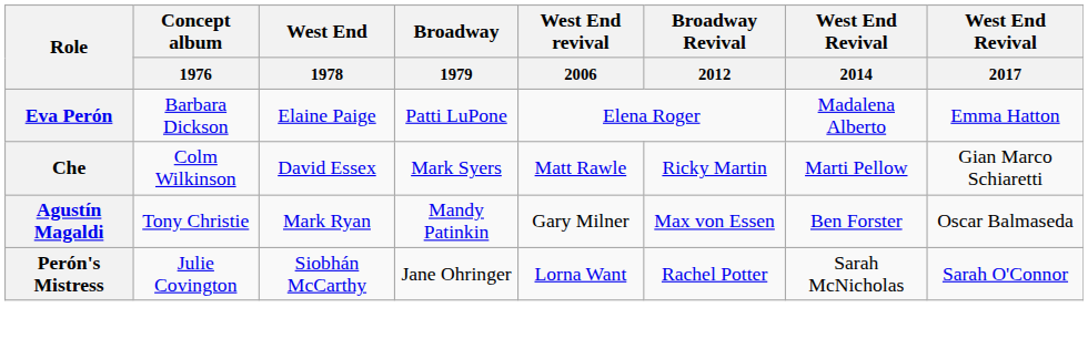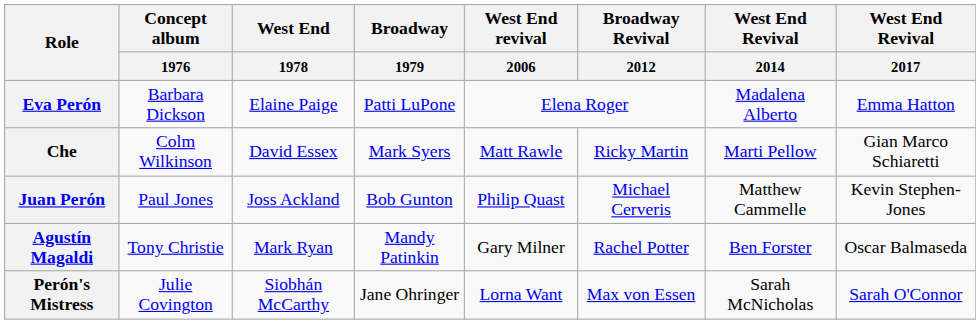 <table class="wikitable" width="100%">
 <tr>
 <th rowspan=2>Role</th>
 <th>Concept album</th>
 <th>West End</th>
 <th>Broadway</th>
 <th>West End revival</th>
 <th>Broadway Revival</th>
 <th>West End Revival</th>
 <th>West End Revival</th>
 </tr>
 <tr>
 <th><small>1976</small></th>
 <th><small>1978</small></th>
 <th><small>1979</small></th>
 <th><small>2006</small></th>
 <th><small>2012</small></th>
 <th><small>2014</small></th>
 <th><small>2017</small></th>
 </tr>
 <tr>
 <th scope="row"><a href='#'>Eva Perón</a></th>
 <td align="center"><a href='#'>Barbara Dickson</a></td>
 <td align="center"><a href='#'>Elaine Paige</a></td>
 <td align="center" colspan="1"><a href='#'>Patti LuPone</a></td>
 <td align="center" colspan="2"><a href='#'>Elena Roger</a></td>
 <td align="center"><a href='#'>Madalena Alberto</a></td>
 <td align="center"><a href='#'>Emma Hatton</a></td>
 </tr>
 <tr>
 <th scope="row">Che</th>
 <td align="center"><a href='#'>Colm Wilkinson</a></td>
 <td align="center"><a href='#'>David Essex</a></td>
 <td align="center"><a href='#'>Mark Syers</a></td>
 <td align="center"><a href='#'>Matt Rawle</a></td>
 <td align="center"><a href='#'>Ricky Martin</a></td>
 <td align="center"><a href='#'>Marti Pellow</a></td>
 <td align="center">Gian Marco Schiaretti</td>
 </tr>
 <tr>
+<th scope="row"><a href='#'>Juan Perón</a></th>
+<td align="center"><a href='#'>Paul Jones</a></td>
+<td align="center"><a href='#'>Joss Ackland</a></td>
+<td align="center"><a href='#'>Bob Gunton</a></td>
+<td align="center"><a href='#'>Philip Quast</a></td>
+<td align="center"><a href='#'>Michael Cerveris</a></td>
+<td align="center">Matthew Cammelle</td>
+<td align="center">Kevin Stephen-Jones</td>
+</tr>
+<tr>
 <th scope="row"><a href='#'>Agustín Magaldi</a></th>
 <td align="center"><a href='#'>Tony Christie</a></td>
 <td align="center"><a href='#'>Mark Ryan</a></td>
 <td align="center"><a href='#'>Mandy Patinkin</a></td>
 <td align="center">Gary Milner</td>
-<td align="center"><a href='#'>Max von Essen</a></td>
+<td align="center"><a href='#'>Rachel Potter</a></td>
 <td align="center"><a href='#'>Ben Forster</a></td>
 <td align="center">Oscar Balmaseda</td>
 </tr>
 <tr>
 <th scope="row">Perón's Mistress</th>
 <td align="center"><a href='#'>Julie Covington</a></td>
 <td align="center"><a href='#'>Siobhán McCarthy</a></td>
 <td align="center">Jane Ohringer</td>
 <td align="center"><a href='#'>Lorna Want</a></td>
-<td align="center"><a href='#'>Rachel Potter</a></td>
+<td align="center"><a href='#'>Max von Essen</a></td>
 <td align="center">Sarah McNicholas</td>
 <td align="center"><a href='#'>Sarah O'Connor</a></td>
 </tr>
 </table>
